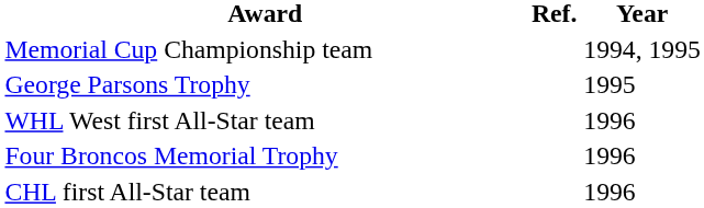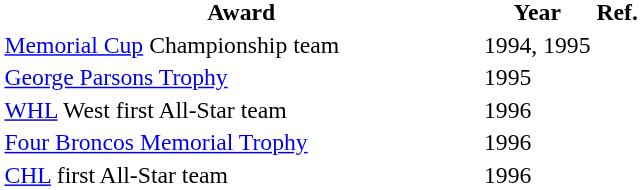 <table class="wiki table">
 <tr>
 <th scope="col" style="width:20em">Award</th>
+<th scope="col">Year</th>
 <th scope="col">Ref.</th>
-<th scope="col">Year</th>
 </tr>
 <tr>
 <td><a href='#'>Memorial Cup</a> Championship team</td>
+<td>1994, 1995</td>
 <td></td>
-<td>1994, 1995</td>
 </tr>
 <tr>
 <td><a href='#'>George Parsons Trophy</a><br></td>
+<td>1995</td>
 <td></td>
-<td>1995</td>
 </tr>
 <tr>
 <td><a href='#'>WHL</a> West first All-Star team</td>
+<td>1996</td>
 <td></td>
-<td>1996</td>
 </tr>
 <tr>
 <td><a href='#'>Four Broncos Memorial Trophy</a><br></td>
+<td>1996</td>
 <td></td>
-<td>1996</td>
 </tr>
 <tr>
 <td><a href='#'>CHL</a> first All-Star team</td>
+<td>1996</td>
 <td></td>
-<td>1996</td>
 </tr>
 </table>
